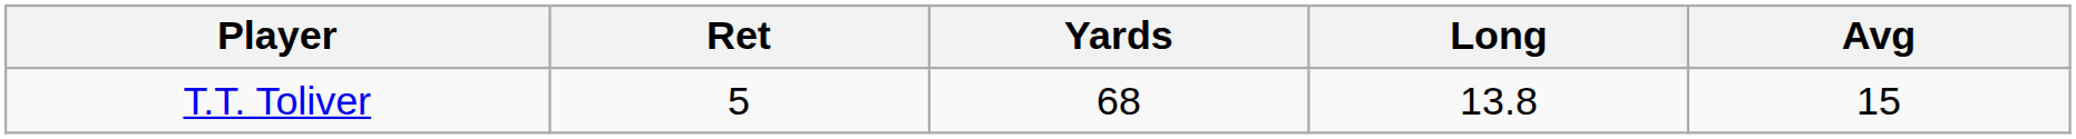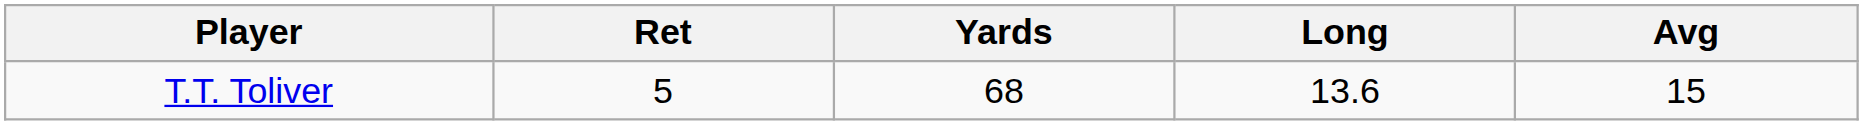 <table class="wikitable sortable">
 <tr>
 <th bgcolor="#DDDDFF" width="10%">Player</th>
 <th bgcolor="#DDDDFF" width="7%">Ret</th>
 <th bgcolor="#DDDDFF" width="7%">Yards</th>
 <th bgcolor="#DDDDFF" width="7%">Long</th>
 <th bgcolor="#DDDDFF" width="7%">Avg</th>
 </tr>
 <tr align="center">
 <td><a href='#'>T.T. Toliver</a></td>
 <td>5</td>
 <td>68</td>
-<td>13.8</td>
+<td>13.6</td>
 <td>15</td>
 </tr>
 </table>
